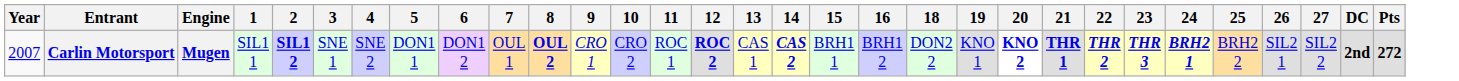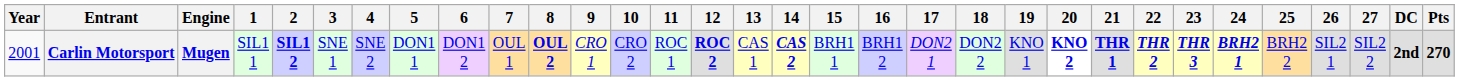 <table class="wikitable" style="text-align:center; font-size:85%">
 <tr>
 <th>Year</th>
 <th>Entrant</th>
 <th>Engine</th>
 <th>1</th>
 <th>2</th>
 <th>3</th>
 <th>4</th>
 <th>5</th>
 <th>6</th>
 <th>7</th>
 <th>8</th>
 <th>9</th>
 <th>10</th>
 <th>11</th>
 <th>12</th>
 <th>13</th>
 <th>14</th>
 <th>15</th>
 <th>16</th>
+<th>17</th>
 <th>18</th>
 <th>19</th>
 <th>20</th>
 <th>21</th>
 <th>22</th>
 <th>23</th>
 <th>24</th>
 <th>25</th>
 <th>26</th>
 <th>27</th>
 <th>DC</th>
 <th>Pts</th>
 </tr>
 <tr>
-<td><a href='#'>2007</a></td>
+<td><a href='#'>2001</a></td>
 <th nowrap><a href='#'>Carlin Motorsport</a></th>
 <th nowrap><a href='#'>Mugen</a></th>
 <td style="background:#DFFFDF;"><a href='#'>SIL1<br>1</a><br></td>
 <td style="background:#CFCFFF;"><strong><a href='#'>SIL1<br>2</a><br></strong></td>
 <td style="background:#DFFFDF;"><a href='#'>SNE<br>1</a><br></td>
 <td style="background:#CFCFFF;"><a href='#'>SNE<br>2</a><br></td>
 <td style="background:#DFFFDF;"><a href='#'>DON1<br>1</a><br></td>
 <td style="background:#EFCFFF;"><a href='#'>DON1<br>2</a><br></td>
 <td style="background:#FFDF9F;"><a href='#'>OUL<br>1</a><br></td>
 <td style="background:#FFDF9F;"><strong><a href='#'>OUL<br>2</a></strong><br></td>
 <td style="background:#FFFFBF;"><em><a href='#'>CRO<br>1</a></em><br></td>
 <td style="background:#CFCFFF;"><a href='#'>CRO<br>2</a><br></td>
 <td style="background:#DFFFDF;"><a href='#'>ROC<br>1</a><br></td>
 <td style="background:#DFDFDF;"><strong><a href='#'>ROC<br>2</a></strong><br></td>
 <td style="background:#FFFFBF;"><a href='#'>CAS<br>1</a><br></td>
 <td style="background:#FFFFBF;"><strong><em><a href='#'>CAS<br>2</a></em></strong><br></td>
 <td style="background:#DFFFDF;"><a href='#'>BRH1<br>1</a><br></td>
 <td style="background:#CFCFFF;"><a href='#'>BRH1<br>2</a><br></td>
+<td style="background:#EFCFFF;"><em><a href='#'>DON2<br>1</a></em><br></td>
 <td style="background:#DFFFDF;"><a href='#'>DON2<br>2</a><br></td>
 <td style="background:#DFDFDF;"><a href='#'>KNO<br>1</a><br></td>
 <td style="background:#FFFFFF;"><strong><a href='#'>KNO<br>2</a></strong><br></td>
 <td style="background:#DFDFDF;"><strong><a href='#'>THR<br>1</a></strong><br></td>
 <td style="background:#FFFFBF;"><strong><em><a href='#'>THR<br>2</a></em></strong><br></td>
 <td style="background:#FFFFBF;"><strong><em><a href='#'>THR<br>3</a></em></strong><br></td>
 <td style="background:#FFFFBF;"><strong><em><a href='#'>BRH2<br>1</a></em></strong><br></td>
 <td style="background:#FFDF9F;"><a href='#'>BRH2<br>2</a><br></td>
 <td style="background:#DFDFDF;"><a href='#'>SIL2<br>1</a><br></td>
 <td style="background:#DFDFDF;"><a href='#'>SIL2<br>2</a><br></td>
 <th style="background:#DFDFDF;">2nd</th>
-<th style="background:#DFDFDF;">272</th>
+<th style="background:#DFDFDF;">270</th>
 </tr>
 </table>
